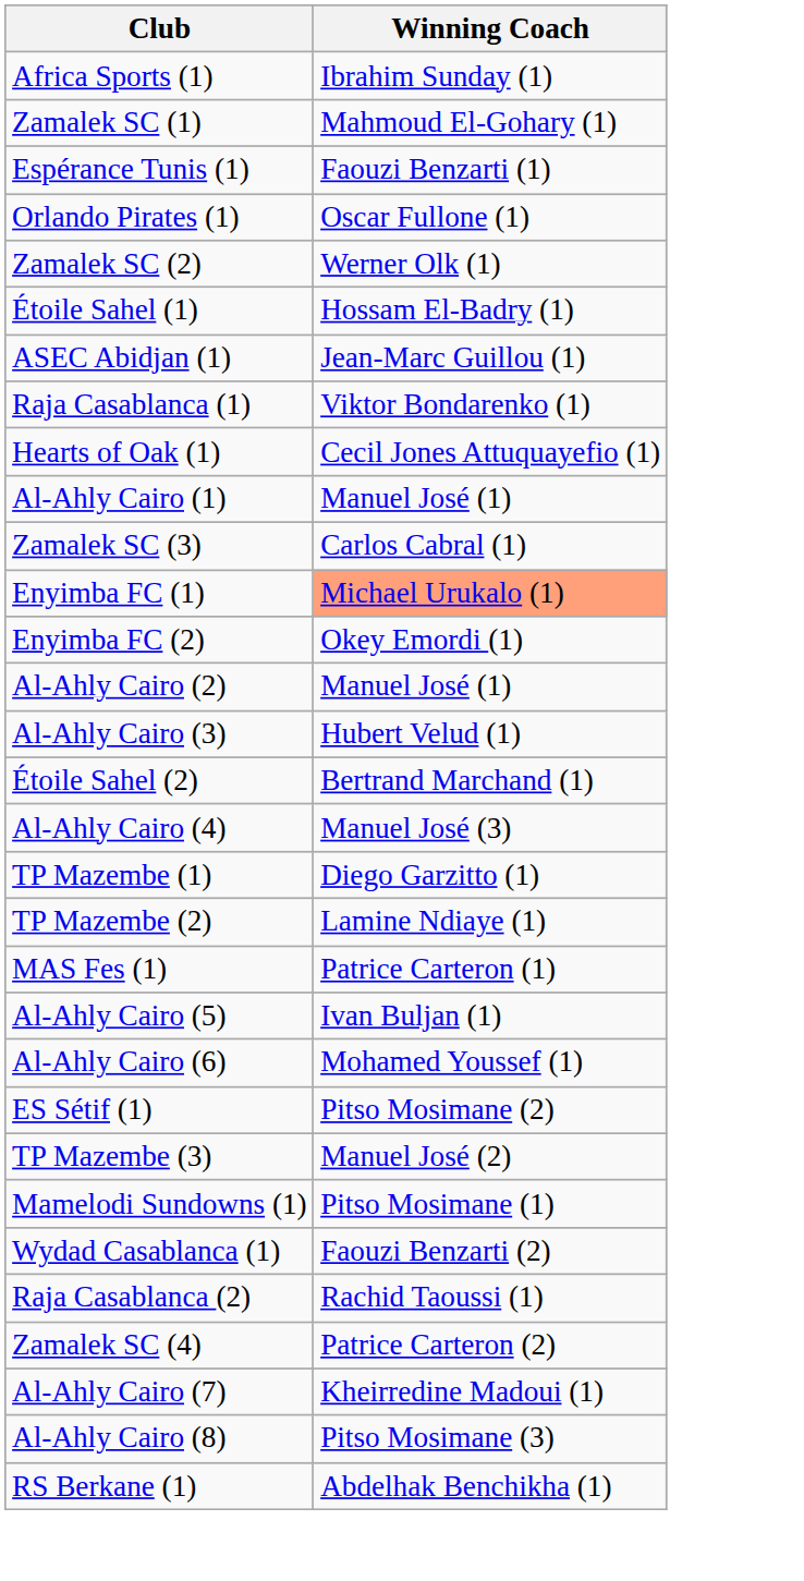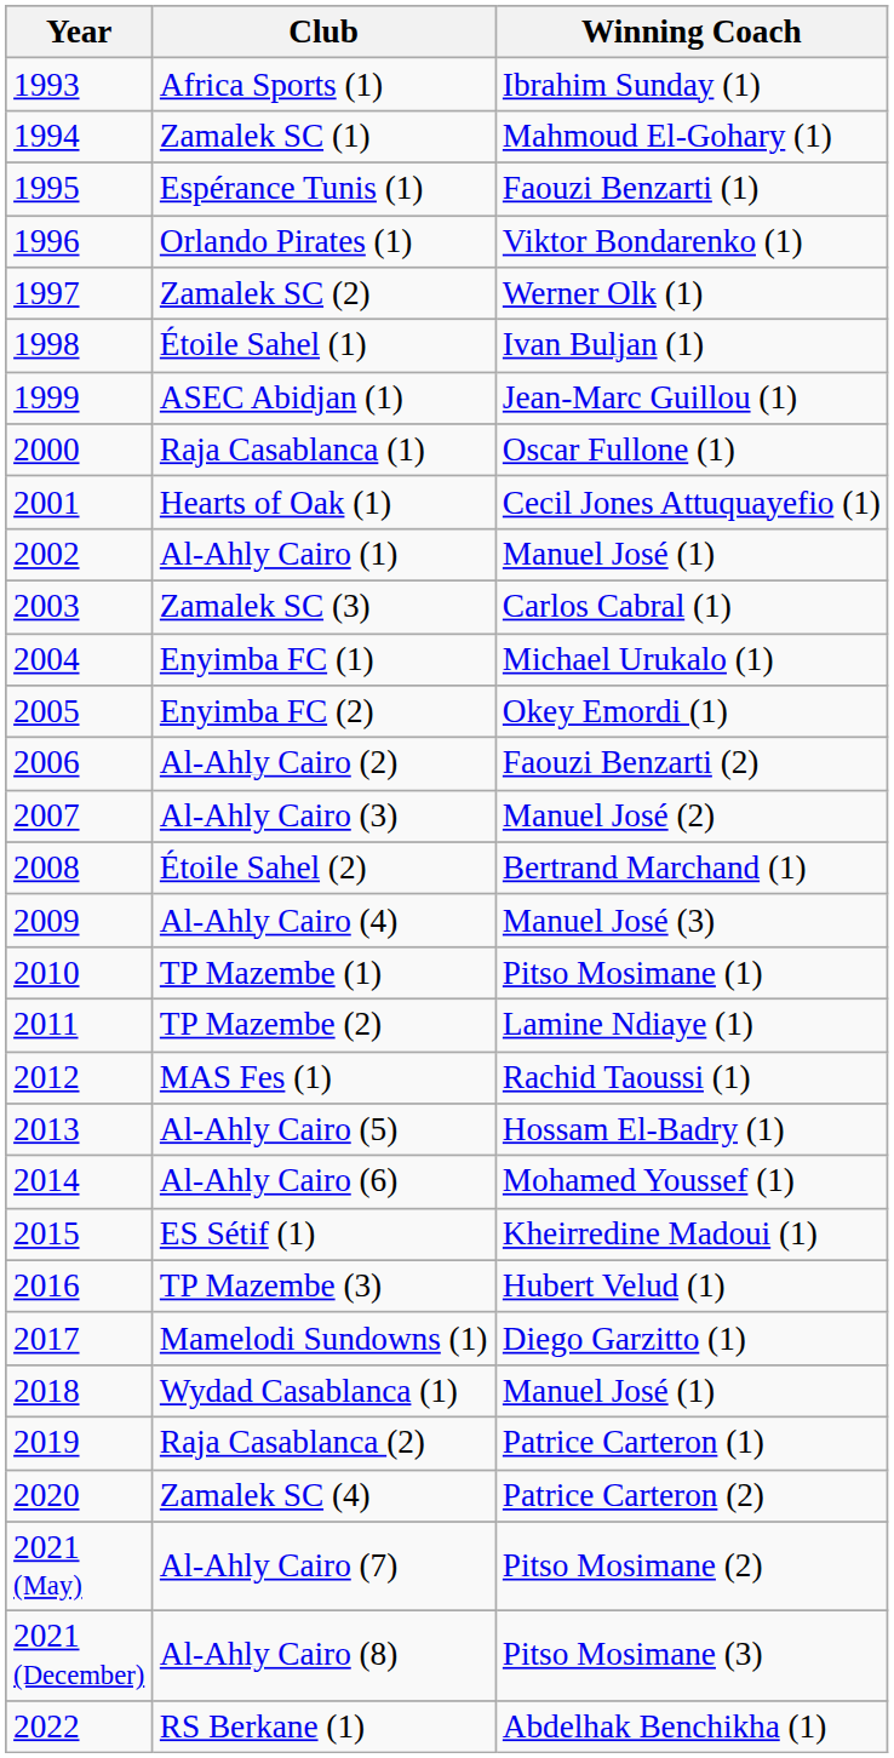 <table class="wikitable">
 <tr>
+<th>Year</th>
 <th>Club</th>
 <th>Winning Coach</th>
 </tr>
 <tr>
+<td><a href='#'>1993</a></td>
 <td> <a href='#'>Africa Sports</a> (1)</td>
 <td> <a href='#'>Ibrahim Sunday</a> (1)</td>
 </tr>
 <tr>
+<td><a href='#'>1994</a></td>
 <td> <a href='#'>Zamalek SC</a> (1)</td>
 <td> <a href='#'>Mahmoud El-Gohary</a> (1)</td>
 </tr>
 <tr>
+<td><a href='#'>1995</a></td>
 <td> <a href='#'>Espérance Tunis</a> (1)</td>
 <td> <a href='#'>Faouzi Benzarti</a> (1)</td>
 </tr>
 <tr>
+<td><a href='#'>1996</a></td>
 <td> <a href='#'>Orlando Pirates</a> (1)</td>
-<td> <a href='#'>Oscar Fullone</a> (1)</td>
+<td> <a href='#'>Viktor Bondarenko</a> (1)</td>
 </tr>
 <tr>
+<td><a href='#'>1997</a></td>
 <td> <a href='#'>Zamalek SC</a> (2)</td>
 <td> <a href='#'>Werner Olk</a> (1)</td>
 </tr>
 <tr>
+<td><a href='#'>1998</a></td>
 <td> <a href='#'>Étoile Sahel</a> (1)</td>
-<td> <a href='#'>Hossam El-Badry</a> (1)</td>
+<td> <a href='#'>Ivan Buljan</a> (1)</td>
 </tr>
 <tr>
+<td><a href='#'>1999</a></td>
 <td> <a href='#'>ASEC Abidjan</a> (1)</td>
 <td> <a href='#'>Jean-Marc Guillou</a> (1)</td>
 </tr>
 <tr>
+<td><a href='#'>2000</a></td>
 <td> <a href='#'>Raja Casablanca</a> (1)</td>
-<td> <a href='#'>Viktor Bondarenko</a> (1)</td>
+<td> <a href='#'>Oscar Fullone</a> (1)</td>
 </tr>
 <tr>
+<td><a href='#'>2001</a></td>
 <td> <a href='#'>Hearts of Oak</a> (1)</td>
 <td> <a href='#'>Cecil Jones Attuquayefio</a> (1)</td>
 </tr>
 <tr>
+<td><a href='#'>2002</a></td>
 <td> <a href='#'>Al-Ahly Cairo</a> (1)</td>
 <td> <a href='#'>Manuel José</a> (1)</td>
 </tr>
 <tr>
+<td><a href='#'>2003</a></td>
 <td> <a href='#'>Zamalek SC</a> (3)</td>
 <td> <a href='#'>Carlos Cabral</a> (1)</td>
 </tr>
 <tr>
+<td><a href='#'>2004</a></td>
 <td> <a href='#'>Enyimba FC</a> (1)</td>
-<td style="background: lightsalmon;"> <a href='#'>Michael Urukalo</a> (1)</td>
+<td> <a href='#'>Michael Urukalo</a> (1)</td>
 </tr>
 <tr>
+<td><a href='#'>2005</a></td>
 <td> <a href='#'>Enyimba FC</a> (2)</td>
 <td> <a href='#'>Okey Emordi </a> (1)</td>
 </tr>
 <tr>
+<td><a href='#'>2006</a></td>
 <td> <a href='#'>Al-Ahly Cairo</a> (2)</td>
-<td> <a href='#'>Manuel José</a> (1)</td>
+<td> <a href='#'>Faouzi Benzarti</a> (2)</td>
 </tr>
 <tr>
+<td><a href='#'>2007</a></td>
 <td> <a href='#'>Al-Ahly Cairo</a> (3)</td>
-<td> <a href='#'>Hubert Velud</a> (1)</td>
+<td> <a href='#'>Manuel José</a> (2)</td>
 </tr>
 <tr>
+<td><a href='#'>2008</a></td>
 <td> <a href='#'>Étoile Sahel</a> (2)</td>
 <td> <a href='#'>Bertrand Marchand</a> (1)</td>
 </tr>
 <tr>
+<td><a href='#'>2009</a></td>
 <td> <a href='#'>Al-Ahly Cairo</a> (4)</td>
 <td> <a href='#'>Manuel José</a> (3)</td>
 </tr>
 <tr>
+<td><a href='#'>2010</a></td>
 <td> <a href='#'>TP Mazembe</a> (1)</td>
-<td> <a href='#'>Diego Garzitto</a> (1)</td>
+<td> <a href='#'>Pitso Mosimane</a> (1)</td>
 </tr>
 <tr>
+<td><a href='#'>2011</a></td>
 <td> <a href='#'>TP Mazembe</a> (2)</td>
 <td> <a href='#'>Lamine Ndiaye</a> (1)</td>
 </tr>
 <tr>
+<td><a href='#'>2012</a></td>
 <td> <a href='#'>MAS Fes</a> (1)</td>
-<td> <a href='#'>Patrice Carteron</a> (1)</td>
+<td> <a href='#'>Rachid Taoussi</a> (1)</td>
 </tr>
 <tr>
+<td><a href='#'>2013</a></td>
 <td> <a href='#'>Al-Ahly Cairo</a> (5)</td>
-<td> <a href='#'>Ivan Buljan</a> (1)</td>
+<td> <a href='#'>Hossam El-Badry</a> (1)</td>
 </tr>
 <tr>
+<td><a href='#'>2014</a></td>
 <td> <a href='#'>Al-Ahly Cairo</a> (6)</td>
 <td> <a href='#'>Mohamed Youssef</a> (1)</td>
 </tr>
 <tr>
+<td><a href='#'>2015</a></td>
 <td> <a href='#'>ES Sétif</a> (1)</td>
-<td> <a href='#'>Pitso Mosimane</a> (2)</td>
+<td> <a href='#'>Kheirredine Madoui</a> (1)</td>
 </tr>
 <tr>
+<td><a href='#'>2016</a></td>
 <td> <a href='#'>TP Mazembe</a> (3)</td>
-<td> <a href='#'>Manuel José</a> (2)</td>
+<td> <a href='#'>Hubert Velud</a> (1)</td>
 </tr>
 <tr>
+<td><a href='#'>2017</a></td>
 <td> <a href='#'>Mamelodi Sundowns</a> (1)</td>
-<td> <a href='#'>Pitso Mosimane</a> (1)</td>
+<td> <a href='#'>Diego Garzitto</a> (1)</td>
 </tr>
 <tr>
+<td><a href='#'>2018</a></td>
 <td> <a href='#'>Wydad Casablanca</a> (1)</td>
-<td> <a href='#'>Faouzi Benzarti</a> (2)</td>
+<td> <a href='#'>Manuel José</a> (1)</td>
 </tr>
 <tr>
+<td><a href='#'>2019</a></td>
 <td> <a href='#'>Raja Casablanca </a> (2)</td>
-<td> <a href='#'>Rachid Taoussi</a> (1)</td>
+<td> <a href='#'>Patrice Carteron</a> (1)</td>
 </tr>
 <tr>
+<td><a href='#'>2020</a></td>
 <td> <a href='#'>Zamalek SC</a> (4)</td>
 <td> <a href='#'>Patrice Carteron</a> (2)</td>
 </tr>
 <tr>
+<td><a href='#'>2021<br><small>(May)</small></a></td>
 <td> <a href='#'>Al-Ahly Cairo</a> (7)</td>
-<td> <a href='#'>Kheirredine Madoui</a> (1)</td>
+<td> <a href='#'>Pitso Mosimane</a> (2)</td>
 </tr>
 <tr>
+<td><a href='#'>2021<br><small>(December)</small></a></td>
 <td> <a href='#'>Al-Ahly Cairo</a> (8)</td>
 <td> <a href='#'>Pitso Mosimane</a> (3)</td>
 </tr>
 <tr>
+<td><a href='#'>2022</a></td>
 <td> <a href='#'>RS Berkane</a> (1)</td>
 <td> <a href='#'>Abdelhak Benchikha</a> (1)</td>
 </tr>
 </table>
